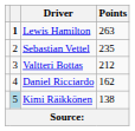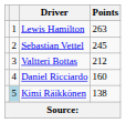 <table class="wikitable" style="font-size: 85%;">
 <tr>
 <th></th>
 <th></th>
 <th>Driver</th>
 <th>Points</th>
 </tr>
 <tr>
 <td align="left"></td>
-<td align="center"><strong>1</strong></td>
+<td align="center">1</td>
 <td> <a href='#'>Lewis Hamilton</a></td>
 <td align="left">263</td>
 </tr>
 <tr>
 <td align="left"></td>
 <td align="center">2</td>
 <td> <a href='#'>Sebastian Vettel</a></td>
-<td align="left">235</td>
+<td align="left">245</td>
 </tr>
 <tr>
 <td align="left"></td>
 <td align="center">3</td>
 <td> <a href='#'>Valtteri Bottas</a></td>
 <td align="left">212</td>
 </tr>
 <tr>
 <td align="left"></td>
 <td align="center">4</td>
 <td> <a href='#'>Daniel Ricciardo</a></td>
-<td align="left">162</td>
+<td align="left">160</td>
 </tr>
 <tr>
 <td align="left"></td>
 <td align="center" style="background: lightblue;">5</td>
 <td> <a href='#'>Kimi Räikkönen</a></td>
 <td align="left">138</td>
 </tr>
 <tr>
 <th colspan=4>Source: </th>
 </tr>
 </table>
